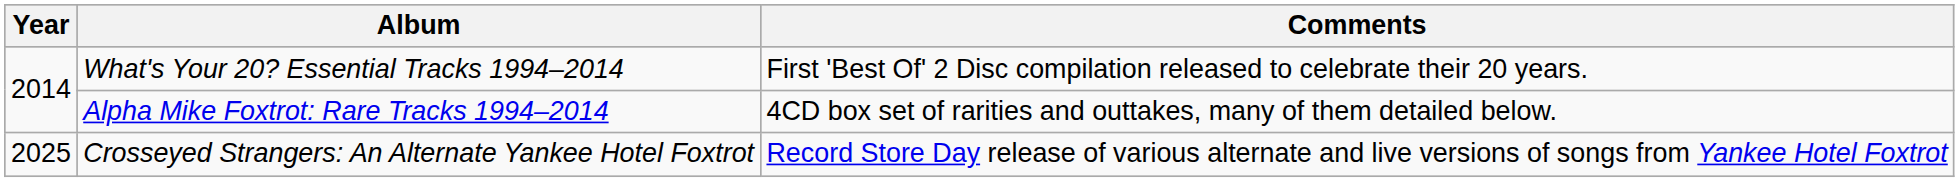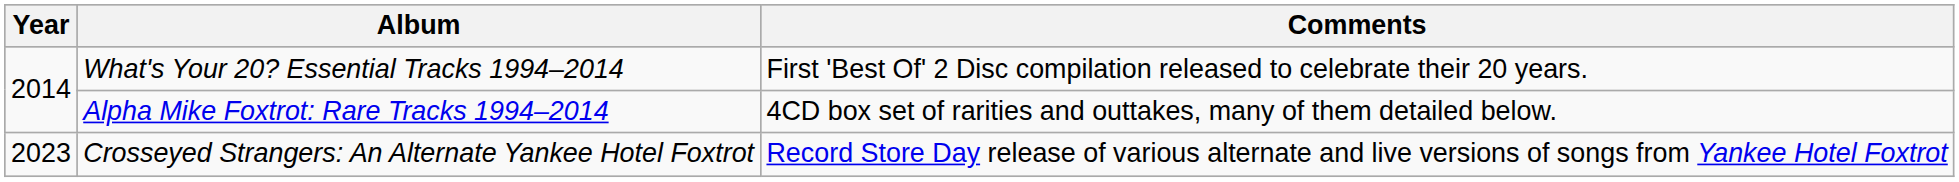 <table class="wikitable">
 <tr>
 <th>Year</th>
 <th>Album</th>
 <th>Comments</th>
 </tr>
 <tr>
 <td rowspan="2">2014</td>
 <td><em>What's Your 20? Essential Tracks 1994–2014</em></td>
 <td>First 'Best Of' 2 Disc compilation released to celebrate their 20 years.</td>
 </tr>
 <tr>
 <td><em><a href='#'>Alpha Mike Foxtrot: Rare Tracks 1994–2014</a></em></td>
 <td>4CD box set of rarities and outtakes, many of them detailed below.</td>
 </tr>
 <tr>
-<td>2025</td>
+<td>2023</td>
 <td><em>Crosseyed Strangers: An Alternate Yankee Hotel Foxtrot</em></td>
 <td><a href='#'>Record Store Day</a> release of various alternate and live versions of songs from <em><a href='#'>Yankee Hotel Foxtrot</a></em></td>
 </tr>
 </table>
